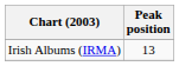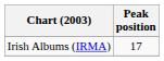 <table class="wikitable sortable">
 <tr>
 <th>Chart (2003)</th>
 <th>Peak <br>position</th>
 </tr>
 <tr>
 </tr>
 <tr>
 </tr>
 <tr>
 </tr>
 <tr>
 </tr>
 <tr>
 </tr>
 <tr>
 </tr>
 <tr>
 </tr>
 <tr>
 </tr>
 <tr>
 <td>Irish Albums (<a href='#'>IRMA</a>)</td>
-<td style="text-align:center">13</td>
+<td style="text-align:center">17</td>
 </tr>
 <tr>
 </tr>
 <tr>
 </tr>
 <tr>
 </tr>
 <tr>
 </tr>
 <tr>
 </tr>
 <tr>
 </tr>
 <tr>
 </tr>
 </table>
